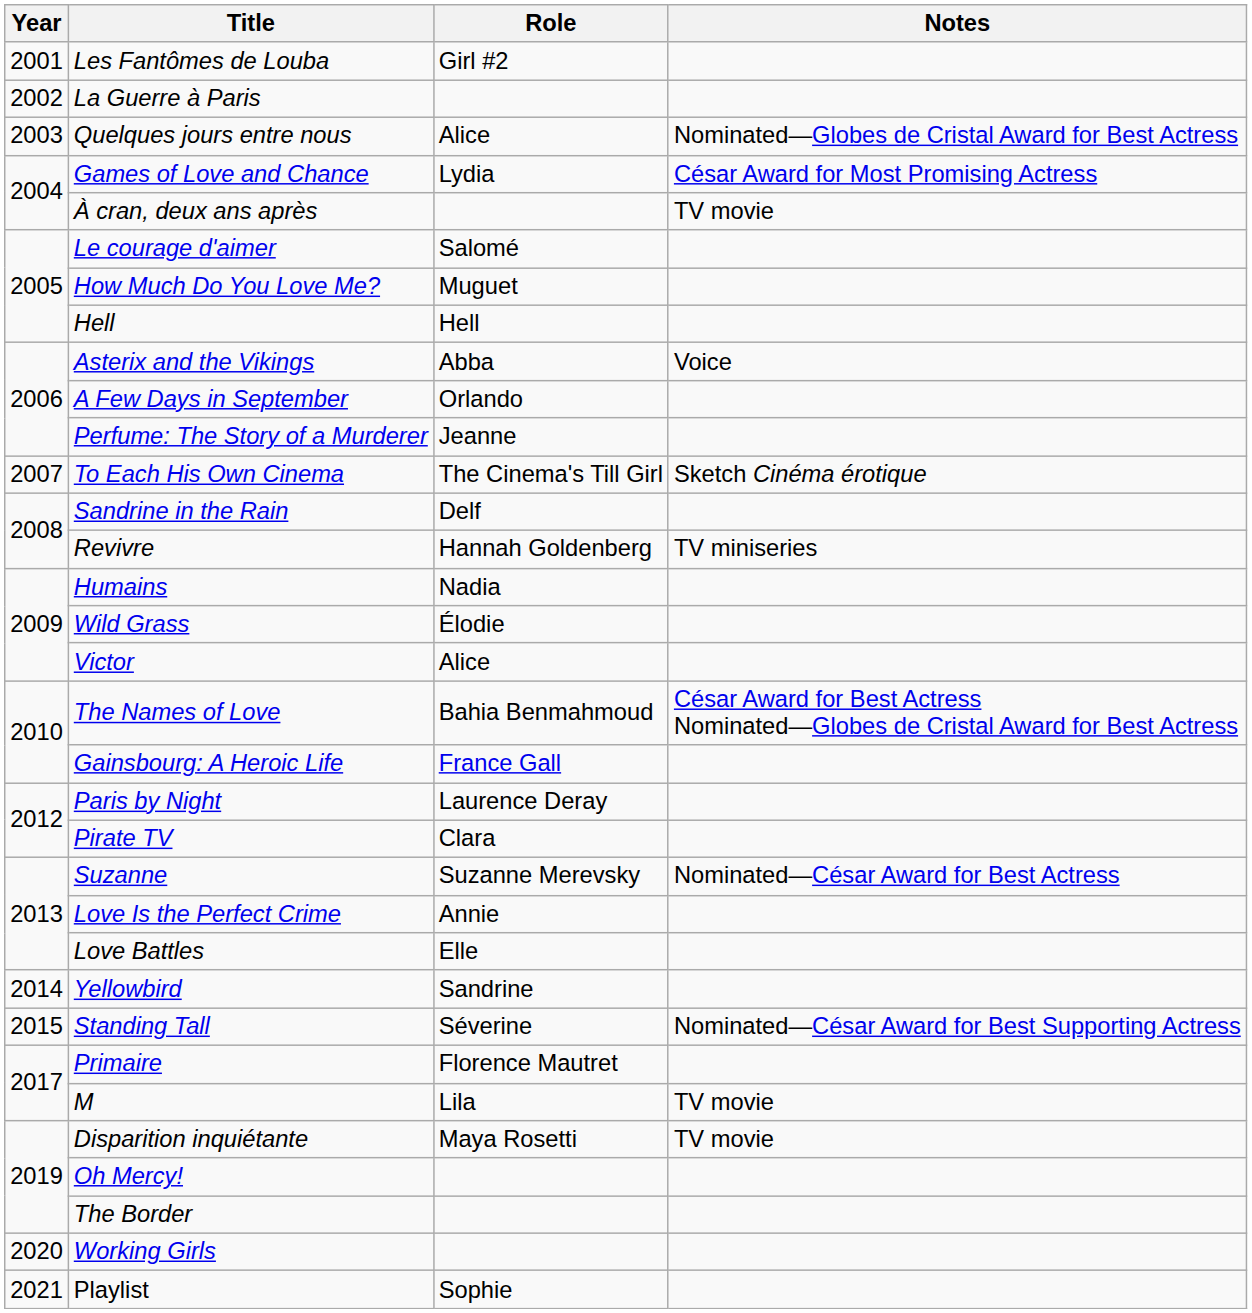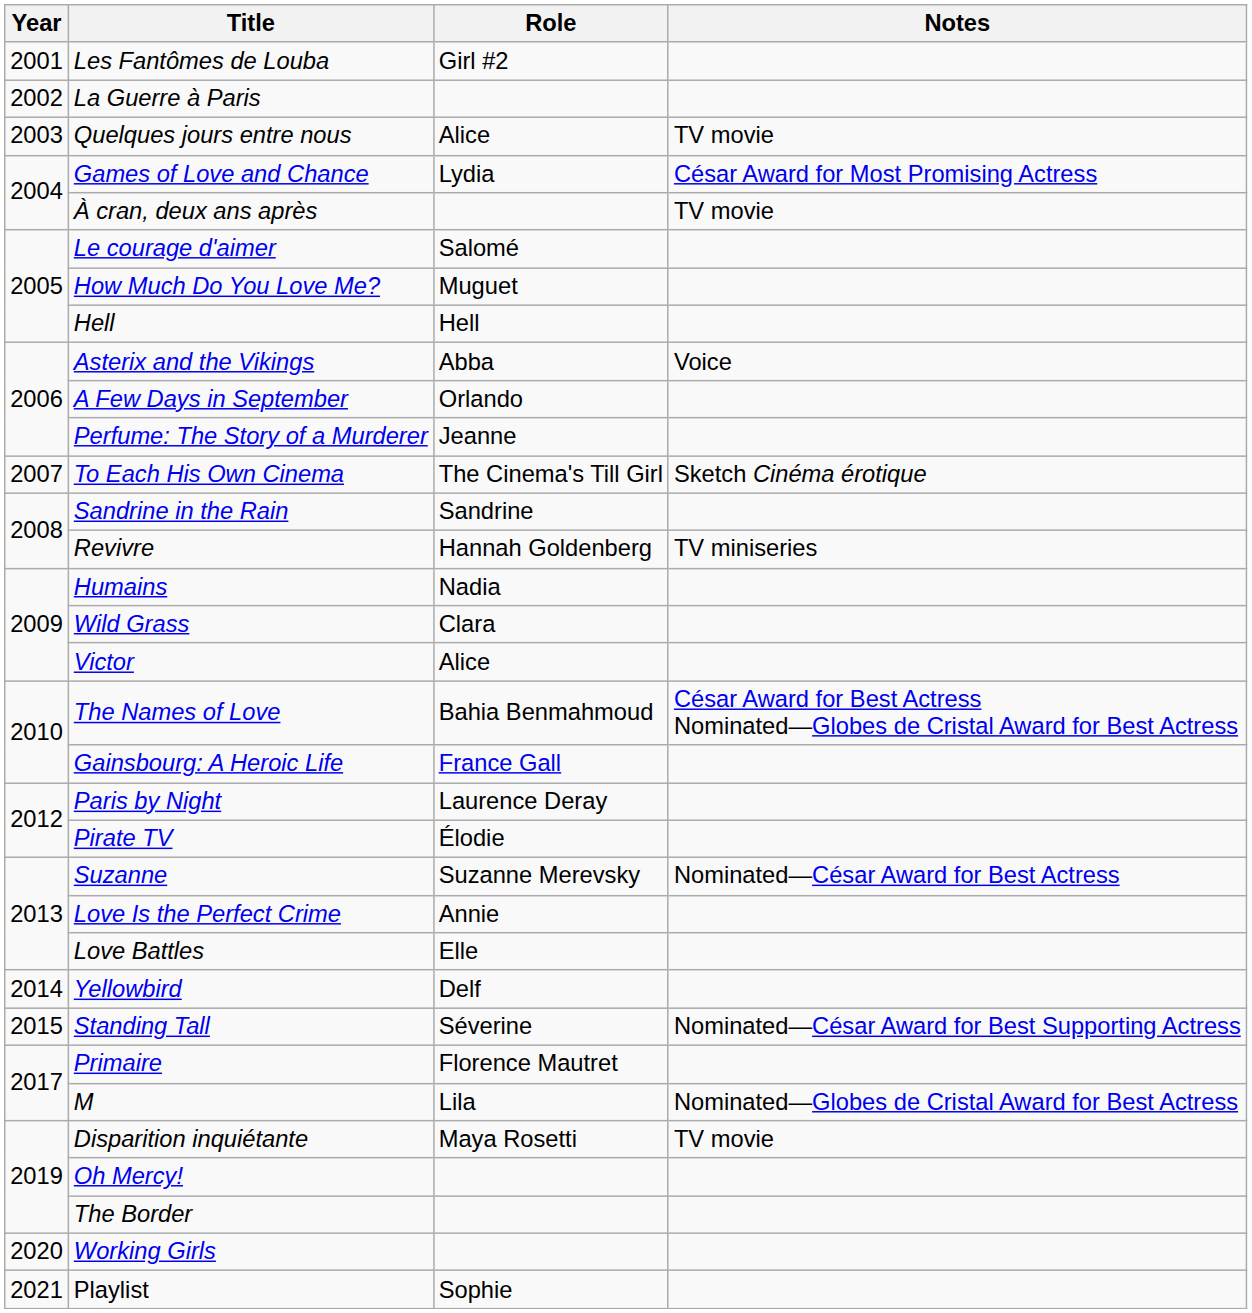 <table class="wikitable sortable">
 <tr>
 <th>Year</th>
 <th>Title</th>
 <th>Role</th>
 <th class="unsortable">Notes</th>
 </tr>
 <tr>
 <td rowspan=1>2001</td>
 <td><em>Les Fantômes de Louba</em></td>
 <td>Girl #2</td>
 <td></td>
 </tr>
 <tr>
 <td rowspan=1>2002</td>
 <td><em>La Guerre à Paris</em></td>
 <td></td>
 <td></td>
 </tr>
 <tr>
 <td rowspan=1>2003</td>
 <td><em>Quelques jours entre nous</em></td>
 <td>Alice</td>
-<td>Nominated—<a href='#'>Globes de Cristal Award for Best Actress</a></td>
+<td>TV movie</td>
 </tr>
 <tr>
 <td rowspan=2>2004</td>
 <td><em><a href='#'>Games of Love and Chance</a></em></td>
 <td>Lydia</td>
 <td><a href='#'>César Award for Most Promising Actress</a></td>
 </tr>
 <tr>
 <td><em>À cran, deux ans après</em></td>
 <td></td>
 <td>TV movie</td>
 </tr>
 <tr>
 <td rowspan=3>2005</td>
 <td><em><a href='#'>Le courage d'aimer</a></em></td>
 <td>Salomé</td>
 <td></td>
 </tr>
 <tr>
 <td><em><a href='#'>How Much Do You Love Me?</a></em></td>
 <td>Muguet</td>
 <td></td>
 </tr>
 <tr>
 <td><em>Hell</em></td>
 <td>Hell</td>
 <td></td>
 </tr>
 <tr>
 <td rowspan=3>2006</td>
 <td><em><a href='#'>Asterix and the Vikings</a></em></td>
 <td>Abba</td>
 <td>Voice</td>
 </tr>
 <tr>
 <td><em><a href='#'>A Few Days in September</a></em></td>
 <td>Orlando</td>
 <td></td>
 </tr>
 <tr>
 <td><em><a href='#'>Perfume: The Story of a Murderer</a></em></td>
 <td>Jeanne</td>
 <td></td>
 </tr>
 <tr>
 <td>2007</td>
 <td><em><a href='#'>To Each His Own Cinema</a></em></td>
 <td>The Cinema's Till Girl</td>
 <td>Sketch <em>Cinéma érotique</em></td>
 </tr>
 <tr>
 <td rowspan=2>2008</td>
 <td><em><a href='#'>Sandrine in the Rain</a></em></td>
-<td>Delf</td>
+<td>Sandrine</td>
 <td></td>
 </tr>
 <tr>
 <td><em>Revivre</em></td>
 <td>Hannah Goldenberg</td>
 <td>TV miniseries</td>
 </tr>
 <tr>
 <td rowspan=3>2009</td>
 <td><em><a href='#'>Humains</a></em></td>
 <td>Nadia</td>
 <td></td>
 </tr>
 <tr>
 <td><em><a href='#'>Wild Grass</a></em></td>
-<td>Élodie</td>
+<td>Clara</td>
 <td></td>
 </tr>
 <tr>
 <td><em><a href='#'>Victor</a></em></td>
 <td>Alice</td>
 <td></td>
 </tr>
 <tr>
 <td rowspan=2>2010</td>
 <td><em><a href='#'>The Names of Love</a></em></td>
 <td>Bahia Benmahmoud</td>
 <td><a href='#'>César Award for Best Actress</a><br>Nominated—<a href='#'>Globes de Cristal Award for Best Actress</a></td>
 </tr>
 <tr>
 <td><em><a href='#'>Gainsbourg: A Heroic Life</a></em></td>
 <td><a href='#'>France Gall</a></td>
 <td></td>
 </tr>
 <tr>
 <td rowspan=2>2012</td>
 <td><em><a href='#'>Paris by Night</a></em></td>
 <td>Laurence Deray</td>
 <td></td>
 </tr>
 <tr>
 <td><em><a href='#'>Pirate TV</a></em></td>
-<td>Clara</td>
+<td>Élodie</td>
 <td></td>
 </tr>
 <tr>
 <td rowspan=3>2013</td>
 <td><em><a href='#'>Suzanne</a></em></td>
 <td>Suzanne Merevsky</td>
 <td>Nominated—<a href='#'>César Award for Best Actress</a></td>
 </tr>
 <tr>
 <td><em><a href='#'>Love Is the Perfect Crime</a></em></td>
 <td>Annie</td>
 <td></td>
 </tr>
 <tr>
 <td><em>Love Battles</em></td>
 <td>Elle</td>
 <td></td>
 </tr>
 <tr>
 <td>2014</td>
 <td><em><a href='#'>Yellowbird</a></em></td>
-<td>Sandrine</td>
+<td>Delf</td>
 <td></td>
 </tr>
 <tr>
 <td>2015</td>
 <td><em><a href='#'>Standing Tall</a></em></td>
 <td>Séverine</td>
 <td>Nominated—<a href='#'>César Award for Best Supporting Actress</a></td>
 </tr>
 <tr>
 <td rowspan=2>2017</td>
 <td><em><a href='#'>Primaire</a></em></td>
 <td>Florence Mautret</td>
 <td></td>
 </tr>
 <tr>
 <td><em>M</em></td>
 <td>Lila</td>
-<td>TV movie</td>
+<td>Nominated—<a href='#'>Globes de Cristal Award for Best Actress</a></td>
 </tr>
 <tr>
 <td rowspan=3>2019</td>
 <td><em>Disparition inquiétante</em></td>
 <td>Maya Rosetti</td>
 <td>TV movie</td>
 </tr>
 <tr>
 <td><em><a href='#'>Oh Mercy!</a></em></td>
 <td></td>
 <td></td>
 </tr>
 <tr>
 <td><em>The Border</em></td>
 <td></td>
 <td></td>
 </tr>
 <tr>
 <td>2020</td>
 <td><em><a href='#'>Working Girls</a></em></td>
 <td></td>
 <td></td>
 </tr>
 <tr>
 <td>2021</td>
 <td>Playlist</td>
 <td>Sophie</td>
 <td></td>
 </tr>
 </table>
